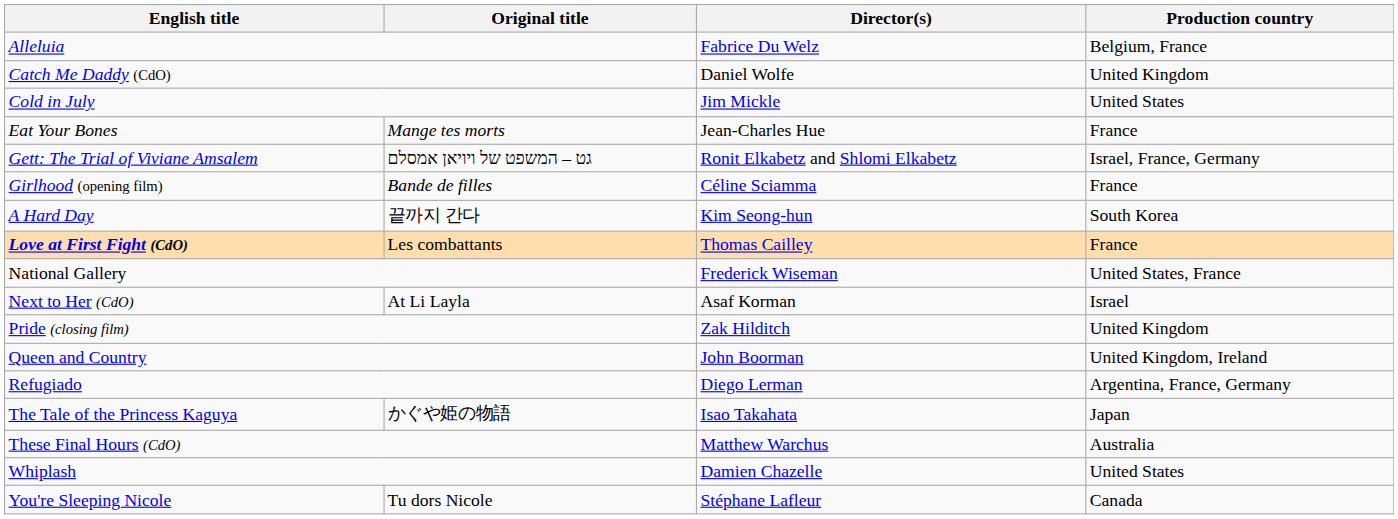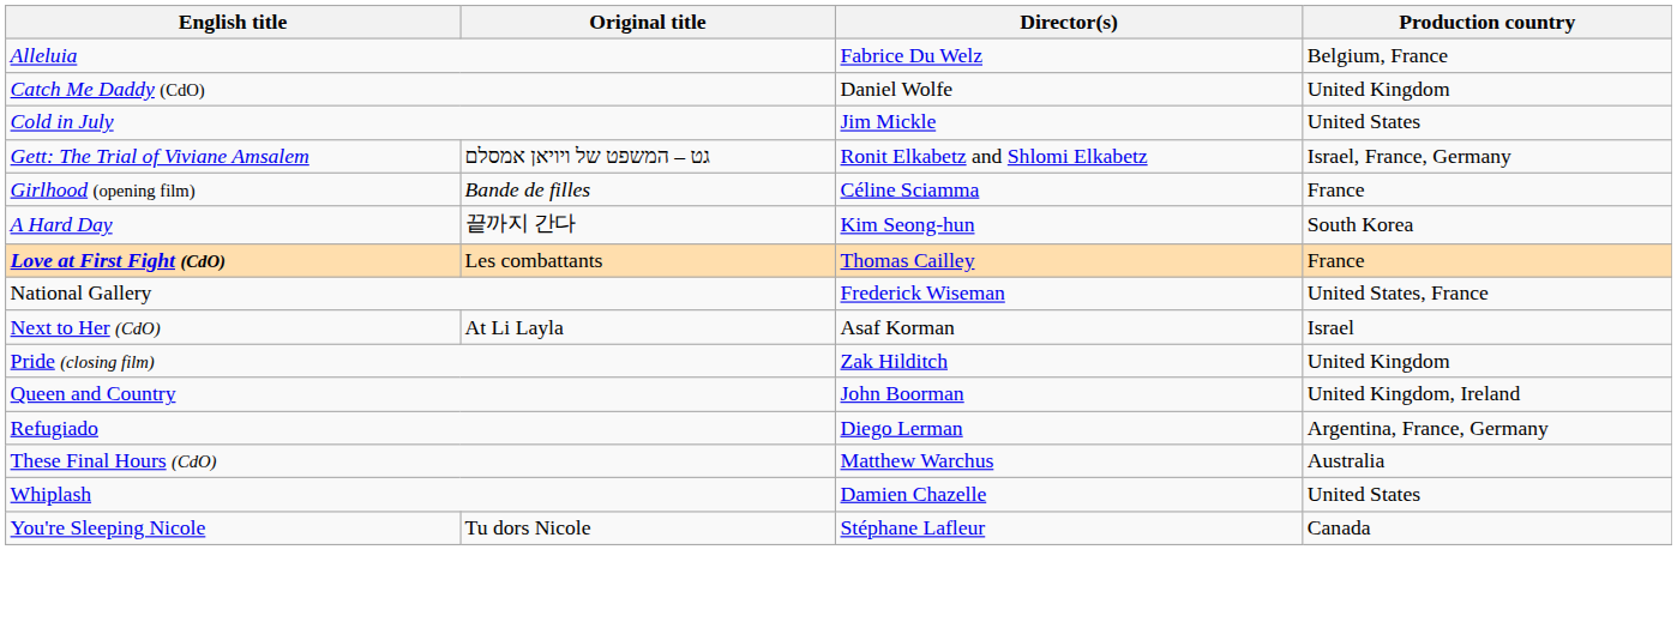 <table class="wikitable" style="width:100%; margin-bottom:2px" cellpadding="5">
 <tr>
 <th scope="col">English title</th>
 <th scope="col">Original title</th>
 <th scope="col">Director(s)</th>
 <th scope="col">Production country</th>
 </tr>
 <tr>
 <td colspan="2"><em><a href='#'>Alleluia</a></em></td>
 <td data-sort-value="Welz"><a href='#'>Fabrice Du Welz</a></td>
 <td>Belgium, France</td>
 </tr>
 <tr>
 <td colspan="2"><em><a href='#'>Catch Me Daddy</a></em> <small>(CdO)</small></td>
 <td data-sort-value="Wolfe">Daniel Wolfe</td>
 <td>United Kingdom</td>
 </tr>
 <tr>
 <td colspan="2"><em><a href='#'>Cold in July</a></em></td>
 <td data-sort-value="Mickle"><a href='#'>Jim Mickle</a></td>
 <td>United States</td>
-</tr>
-<tr>
-<td><em>Eat Your Bones</em></td>
-<td><em>Mange tes morts</em></td>
-<td data-sort-value="Hue">Jean-Charles Hue</td>
-<td>France</td>
 </tr>
 <tr>
 <td><em><a href='#'>Gett: The Trial of Viviane Amsalem</a></em></td>
 <td>גט – המשפט של ויויאן אמסלם</td>
 <td data-sort-value="Elkabetz"><a href='#'>Ronit Elkabetz</a> and <a href='#'>Shlomi Elkabetz</a></td>
 <td>Israel, France, Germany</td>
 </tr>
 <tr>
 <td><em><a href='#'>Girlhood</a></em> <small>(opening film)</small></td>
 <td><em>Bande de filles</em></td>
 <td data-sort-value="Sciamma"><a href='#'>Céline Sciamma</a></td>
 <td>France</td>
 </tr>
 <tr>
 <td data-sort-value="Hard Day"><em><a href='#'>A Hard Day</a></em></td>
 <td data-sort-value="Moo-Deom">끝까지 간다</td>
 <td data-sort-value="Seong-hun"><a href='#'>Kim Seong-hun</a></td>
 <td>South Korea</td>
 </tr>
 <tr style="background:#FFDEAD;">
 <td><strong><em><a href='#'>Love at First Fight</a><em> <small>(CdO)</small><strong></td>
 <td data-sort-value="Combattants"></em></strong>Les combattants<strong><em></td>
 <td data-sort-value="Cailley"></strong><a href='#'>Thomas Cailley</a><strong></td>
 <td></strong>France<strong></td>
 </tr>
 <tr>
 <td colspan="2"></em>National Gallery<em></td>
 <td data-sort-value="Wiseman"><a href='#'>Frederick Wiseman</a></td>
 <td>United States, France</td>
 </tr>
 <tr>
 <td></em><a href='#'>Next to Her</a><em> <small>(CdO)</small></td>
 <td></em>At Li Layla<em></td>
 <td data-sort-value="Korman">Asaf Korman</td>
 <td>Israel</td>
 </tr>
 <tr>
 <td colspan="2"></em><a href='#'>Pride</a><em> <small>(closing film)</small></td>
 <td data-sort-value="Hilditch"><a href='#'>Zak Hilditch</a></td>
 <td>United Kingdom</td>
 </tr>
 <tr>
 <td colspan="2"></em><a href='#'>Queen and Country</a><em></td>
 <td data-sort-value="Boorman"><a href='#'>John Boorman</a></td>
 <td>United Kingdom, Ireland</td>
 </tr>
 <tr>
 <td colspan="2"></em><a href='#'>Refugiado</a><em></td>
 <td data-sort-value="Lerman"><a href='#'>Diego Lerman</a></td>
 <td>Argentina, France, Germany</td>
 </tr>
 <tr>
-<td data-sort-value="Tale"></em><a href='#'>The Tale of the Princess Kaguya</a><em></td>
-<td data-sort-value="Kaguya">かぐや姫の物語</td>
-<td data-sort-value="Takahata"><a href='#'>Isao Takahata</a></td>
-<td>Japan</td>
-</tr>
-<tr>
 <td colspan="2"></em><a href='#'>These Final Hours</a><em> <small>(CdO)</small></td>
 <td data-sort-value="Warchus"><a href='#'>Matthew Warchus</a></td>
 <td>Australia</td>
 </tr>
 <tr>
 <td colspan="2"></em><a href='#'>Whiplash</a><em></td>
 <td data-sort-value=" Chazelle"><a href='#'>Damien Chazelle</a></td>
 <td>United States</td>
 </tr>
 <tr>
 <td></em><a href='#'>You're Sleeping Nicole</a><em></td>
 <td></em>Tu dors Nicole<em></td>
 <td data-sort-value="Lafleur"><a href='#'>Stéphane Lafleur</a></td>
 <td>Canada</td>
 </tr>
 </table>
